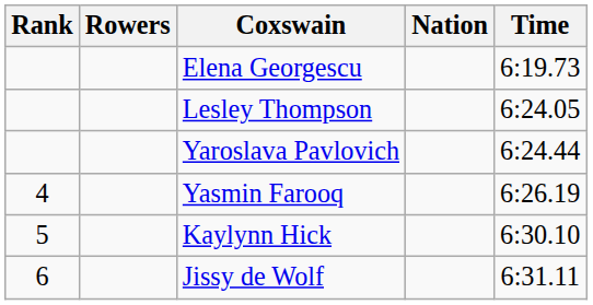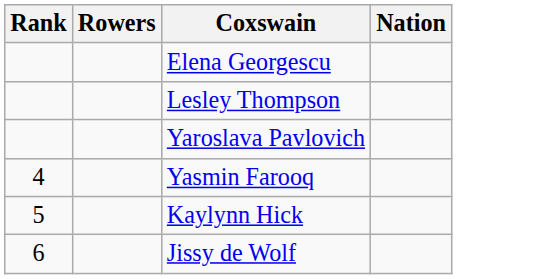 <table class="wikitable sortable" style="text-align:center">
 <tr>
 <th>Rank</th>
 <th>Rowers</th>
 <th>Coxswain</th>
 <th>Nation</th>
-<th>Time</th>
 </tr>
 <tr>
 <td></td>
 <td align=left data-sort-value="Gafencu, Liliana"></td>
 <td align=left data-sort-value="Georgescu, Elena"><a href='#'>Elena Georgescu</a></td>
 <td align=left></td>
-<td>6:19.73</td>
 </tr>
 <tr>
 <td></td>
 <td align=left data-sort-value="Kamp, Anna van der"></td>
 <td align=left data-sort-value="Thompson, Lesley"><a href='#'>Lesley Thompson</a></td>
 <td align=left></td>
-<td>6:24.05</td>
 </tr>
 <tr>
 <td></td>
 <td align=left data-sort-value="Mikulich, Yelena"></td>
 <td align=left data-sort-value="Pavlovich, Yaroslava"><a href='#'>Yaroslava Pavlovich</a></td>
 <td align=left></td>
-<td>6:24.44</td>
 </tr>
 <tr>
 <td>4</td>
 <td align=left data-sort-value="Kakela, Anne"></td>
 <td align=left data-sort-value="Farooq, Yasmin"><a href='#'>Yasmin Farooq</a></td>
 <td align=left></td>
-<td>6:26.19</td>
 </tr>
 <tr>
 <td>5</td>
 <td align=left data-sort-value="Luff, Jennifer"></td>
 <td align=left data-sort-value="Hick, Kaylynn"><a href='#'>Kaylynn Hick</a></td>
 <td align=left></td>
-<td>6:30.10</td>
 </tr>
 <tr>
 <td>6</td>
 <td align=left data-sort-value="Boelen, Femke"></td>
 <td align=left data-sort-value="Wolf, Jissy de"><a href='#'>Jissy de Wolf</a></td>
 <td align=left></td>
-<td>6:31.11</td>
 </tr>
 </table>
